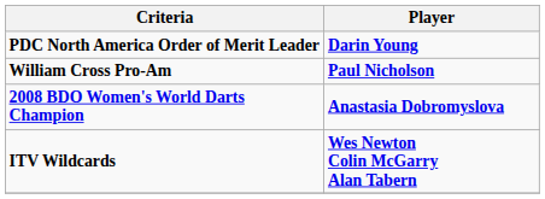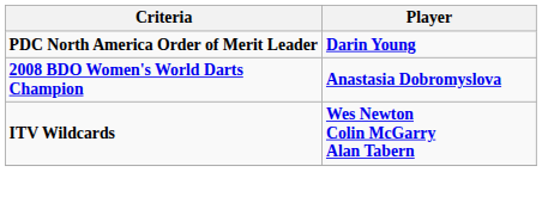 <table class="wikitable">
 <tr>
 <th width=300>Criteria</th>
 <th width=200>Player</th>
 </tr>
 <tr>
 <td><strong>PDC North America Order of Merit Leader</strong></td>
 <td> <strong><a href='#'>Darin Young</a></strong></td>
-</tr>
-<tr>
-<td><strong>William Cross Pro-Am</strong></td>
-<td> <strong><a href='#'>Paul Nicholson</a></strong></td>
 </tr>
 <tr>
 <td><strong><a href='#'>2008 BDO Women's World Darts Champion</a></strong></td>
 <td> <strong><a href='#'>Anastasia Dobromyslova</a></strong></td>
 </tr>
 <tr>
 <td><strong>ITV Wildcards</strong></td>
 <td> <strong><a href='#'>Wes Newton</a></strong><br> <strong><a href='#'>Colin McGarry</a></strong><br> <strong><a href='#'>Alan Tabern</a></strong></td>
 </tr>
 <tr>
 </tr>
 </table>
